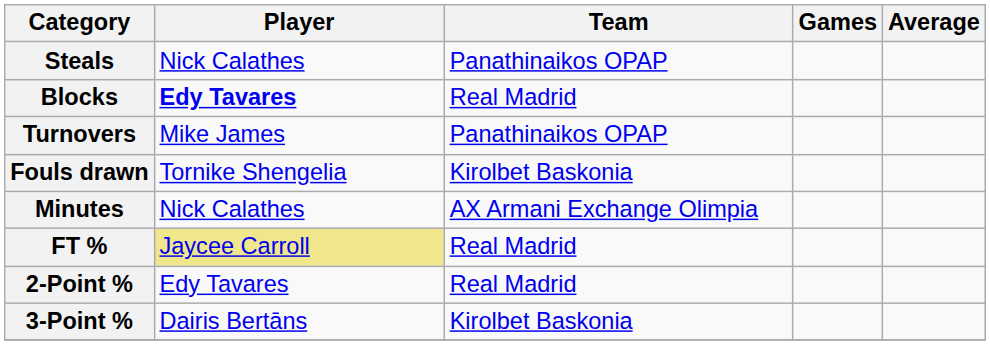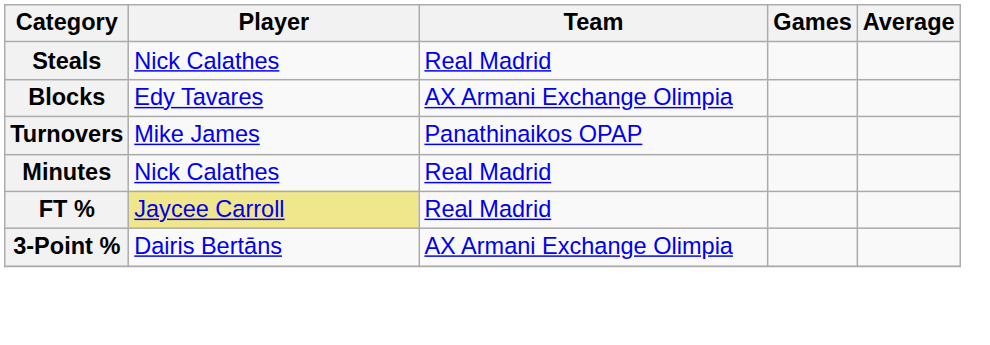 <table class="wikitable">
 <tr>
 <th>Category</th>
 <th width=190>Player</th>
 <th width=230>Team</th>
 <th>Games</th>
 <th>Average</th>
 </tr>
 <tr>
 <th>Steals</th>
 <td> <a href='#'>Nick Calathes</a></td>
-<td> <a href='#'>Panathinaikos OPAP</a></td>
+<td> <a href='#'>Real Madrid</a></td>
 <td></td>
 <td></td>
 </tr>
 <tr>
 <th>Blocks</th>
-<td><strong> <a href='#'>Edy Tavares</a></strong></td>
-<td> <a href='#'>Real Madrid</a></td>
+<td> <a href='#'>Edy Tavares</a></td>
+<td> <a href='#'>AX Armani Exchange Olimpia</a></td>
 <td></td>
 <td></td>
 </tr>
 <tr>
 <th>Turnovers</th>
 <td> <a href='#'>Mike James</a></td>
 <td> <a href='#'>Panathinaikos OPAP</a></td>
 <td></td>
 <td></td>
 </tr>
 <tr>
-<th>Fouls drawn</th>
-<td> <a href='#'>Tornike Shengelia</a></td>
-<td> <a href='#'>Kirolbet Baskonia</a></td>
-<td></td>
-<td></td>
-</tr>
-<tr>
 <th>Minutes</th>
 <td> <a href='#'>Nick Calathes</a></td>
-<td> <a href='#'>AX Armani Exchange Olimpia</a></td>
+<td> <a href='#'>Real Madrid</a></td>
 <td></td>
 <td></td>
 </tr>
 <tr>
 <th>FT %</th>
 <td style="background: khaki;"> <a href='#'>Jaycee Carroll</a></td>
 <td> <a href='#'>Real Madrid</a></td>
 <td></td>
 <td></td>
 </tr>
 <tr>
-<th>2-Point %</th>
-<td> <a href='#'>Edy Tavares</a></td>
-<td> <a href='#'>Real Madrid</a></td>
-<td></td>
-<td></td>
-</tr>
-<tr>
 <th>3-Point %</th>
 <td> <a href='#'>Dairis Bertāns</a></td>
-<td> <a href='#'>Kirolbet Baskonia</a></td>
+<td> <a href='#'>AX Armani Exchange Olimpia</a></td>
 <td></td>
 <td></td>
 </tr>
 <tr>
 </tr>
 </table>
